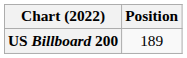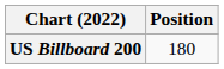 <table class="wikitable plainrowheaders" style="text-align:center">
 <tr>
 <th scope="col">Chart (2022)</th>
 <th scope="col">Position</th>
 </tr>
 <tr>
 <th scope="row">US <em>Billboard</em> 200</th>
-<td>189</td>
+<td>180</td>
 </tr>
 </table>
